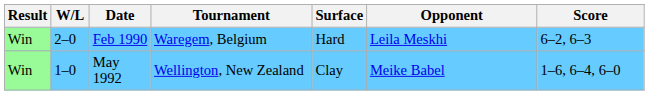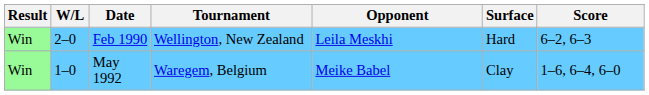 <table class="sortable wikitable">
 <tr>
 <th style="width:40px">Result</th>
 <th style="width:35px" class="unsortable">W/L</th>
 <th style="width:60px">Date</th>
 <th style="width:170px">Tournament</th>
+<th style="width:180px">Opponent</th>
 <th style="width:50px">Surface</th>
-<th style="width:180px">Opponent</th>
 <th style="width:110px" class="unsortable">Score</th>
 </tr>
 <tr style="background:#66ccff;">
 <td style="background:#98fb98;">Win</td>
 <td>2–0</td>
 <td><a href='#'>Feb 1990</a></td>
-<td><a href='#'>Waregem</a>, Belgium</td>
+<td><a href='#'>Wellington</a>, New Zealand</td>
+<td> <a href='#'>Leila Meskhi</a></td>
 <td>Hard</td>
-<td> <a href='#'>Leila Meskhi</a></td>
 <td>6–2, 6–3</td>
 </tr>
 <tr style="background:#66ccff;">
 <td style="background:#98fb98;">Win</td>
 <td>1–0</td>
 <td>May 1992</td>
-<td><a href='#'>Wellington</a>, New Zealand</td>
+<td><a href='#'>Waregem</a>, Belgium</td>
+<td> <a href='#'>Meike Babel</a></td>
 <td>Clay</td>
-<td> <a href='#'>Meike Babel</a></td>
 <td>1–6, 6–4, 6–0</td>
 </tr>
 </table>
